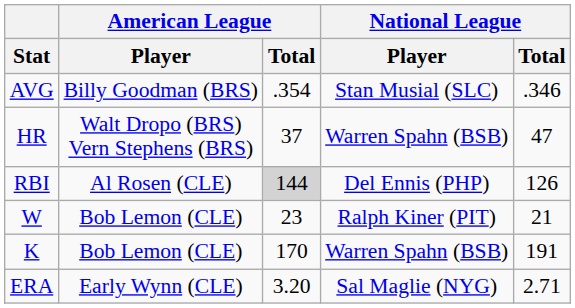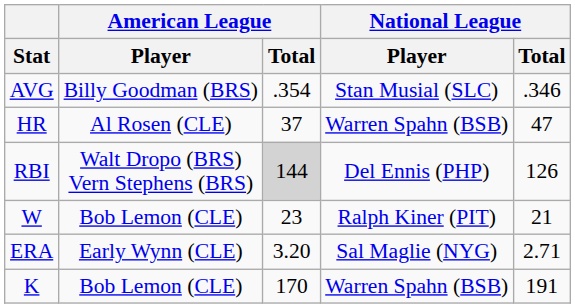 <table class="wikitable" style="text-align:center;">
 <tr>
 <th></th>
 <th colspan="2"><a href='#'>American League</a></th>
 <th colspan="2"><a href='#'>National League</a></th>
 </tr>
 <tr>
 <th>Stat</th>
 <th>Player</th>
 <th>Total</th>
 <th>Player</th>
 <th>Total</th>
 </tr>
 <tr>
 <td><a href='#'>AVG</a></td>
 <td><a href='#'>Billy Goodman</a> (<a href='#'>BRS</a>)</td>
 <td>.354</td>
 <td><a href='#'>Stan Musial</a> (<a href='#'>SLC</a>)</td>
 <td>.346</td>
 </tr>
 <tr>
 <td><a href='#'>HR</a></td>
-<td><a href='#'>Walt Dropo</a> (<a href='#'>BRS</a>)<br><a href='#'>Vern Stephens</a> (<a href='#'>BRS</a>)</td>
+<td><a href='#'>Al Rosen</a> (<a href='#'>CLE</a>)</td>
 <td>37</td>
 <td><a href='#'>Warren Spahn</a> (<a href='#'>BSB</a>)</td>
 <td>47</td>
 </tr>
 <tr>
 <td><a href='#'>RBI</a></td>
-<td><a href='#'>Al Rosen</a> (<a href='#'>CLE</a>)</td>
+<td><a href='#'>Walt Dropo</a> (<a href='#'>BRS</a>)<br><a href='#'>Vern Stephens</a> (<a href='#'>BRS</a>)</td>
 <td style="background: lightgrey;">144</td>
 <td><a href='#'>Del Ennis</a> (<a href='#'>PHP</a>)</td>
 <td>126</td>
 </tr>
 <tr>
 <td><a href='#'>W</a></td>
 <td><a href='#'>Bob Lemon</a> (<a href='#'>CLE</a>)</td>
 <td>23</td>
 <td><a href='#'>Ralph Kiner</a> (<a href='#'>PIT</a>)</td>
 <td>21</td>
 </tr>
 <tr>
+<td><a href='#'>ERA</a></td>
+<td><a href='#'>Early Wynn</a> (<a href='#'>CLE</a>)</td>
+<td>3.20</td>
+<td><a href='#'>Sal Maglie</a> (<a href='#'>NYG</a>)</td>
+<td>2.71</td>
+</tr>
+<tr>
 <td><a href='#'>K</a></td>
 <td><a href='#'>Bob Lemon</a> (<a href='#'>CLE</a>)</td>
 <td>170</td>
 <td><a href='#'>Warren Spahn</a> (<a href='#'>BSB</a>)</td>
 <td>191</td>
 </tr>
-<tr>
-<td><a href='#'>ERA</a></td>
-<td><a href='#'>Early Wynn</a> (<a href='#'>CLE</a>)</td>
-<td>3.20</td>
-<td><a href='#'>Sal Maglie</a> (<a href='#'>NYG</a>)</td>
-<td>2.71</td>
-</tr>
 </table>
